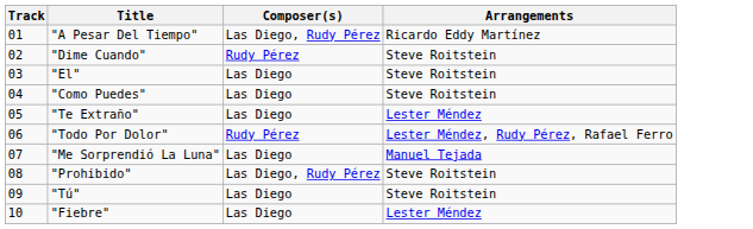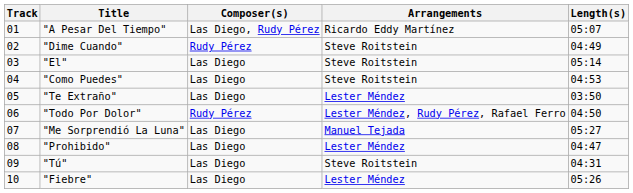 <table class="wikitable">
 <tr>
 <th>Track</th>
 <th>Title</th>
 <th>Composer(s)</th>
 <th>Arrangements</th>
+<th>Length(s)</th>
 </tr>
 <tr>
 <td>01</td>
 <td>"A Pesar Del Tiempo"</td>
 <td>Las Diego, <a href='#'>Rudy Pérez</a></td>
 <td>Ricardo Eddy Martínez</td>
+<td>05:07</td>
 </tr>
 <tr>
 <td>02</td>
 <td>"Dime Cuando"</td>
 <td><a href='#'>Rudy Pérez</a></td>
 <td>Steve Roitstein</td>
+<td>04:49</td>
 </tr>
 <tr>
 <td>03</td>
 <td>"El"</td>
 <td>Las Diego</td>
 <td>Steve Roitstein</td>
+<td>05:14</td>
 </tr>
 <tr>
 <td>04</td>
 <td>"Como Puedes"</td>
 <td>Las Diego</td>
 <td>Steve Roitstein</td>
+<td>04:53</td>
 </tr>
 <tr>
 <td>05</td>
 <td>"Te Extraño"</td>
 <td>Las Diego</td>
 <td><a href='#'>Lester Méndez</a></td>
+<td>03:50</td>
 </tr>
 <tr>
 <td>06</td>
 <td>"Todo Por Dolor"</td>
 <td><a href='#'>Rudy Pérez</a></td>
 <td><a href='#'>Lester Méndez</a>, <a href='#'>Rudy Pérez</a>, Rafael Ferro</td>
+<td>04:50</td>
 </tr>
 <tr>
 <td>07</td>
 <td>"Me Sorprendió La Luna"</td>
 <td>Las Diego</td>
 <td><a href='#'>Manuel Tejada</a></td>
+<td>05:27</td>
 </tr>
 <tr>
 <td>08</td>
 <td>"Prohibido"</td>
-<td>Las Diego, <a href='#'>Rudy Pérez</a></td>
-<td>Steve Roitstein</td>
+<td>Las Diego</td>
+<td><a href='#'>Lester Méndez</a></td>
+<td>04:47</td>
 </tr>
 <tr>
 <td>09</td>
 <td>"Tú"</td>
 <td>Las Diego</td>
 <td>Steve Roitstein</td>
+<td>04:31</td>
 </tr>
 <tr>
 <td>10</td>
 <td>"Fiebre"</td>
 <td>Las Diego</td>
 <td><a href='#'>Lester Méndez</a></td>
+<td>05:26</td>
 </tr>
 </table>
